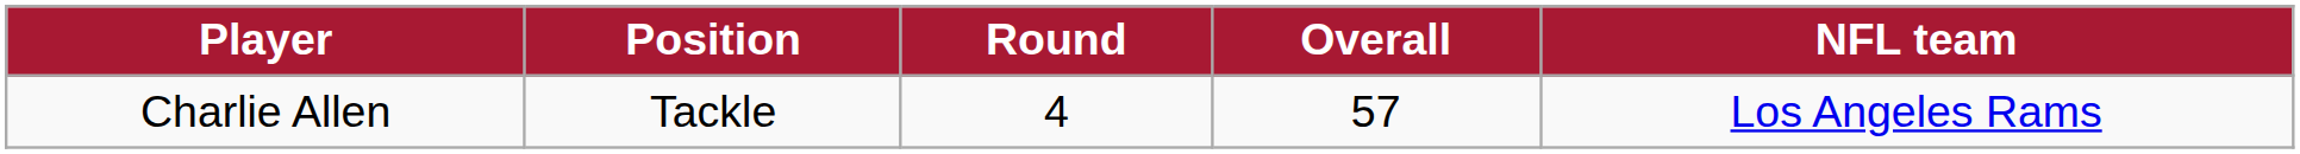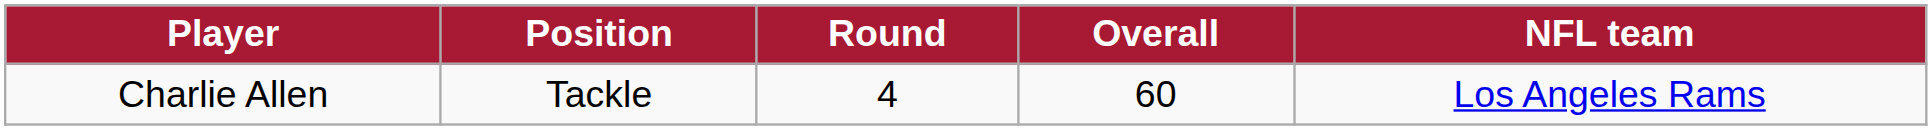 <table class="wikitable" width="65%">
 <tr align="center" style="background:#A81933;color:#FFFFFF;">
 <td><strong>Player</strong></td>
 <td><strong>Position</strong></td>
 <td><strong>Round</strong></td>
 <td><strong>Overall</strong></td>
 <td><strong>NFL team</strong></td>
 </tr>
 <tr align="center" bgcolor="">
 <td>Charlie Allen</td>
 <td>Tackle</td>
 <td>4</td>
-<td>57</td>
+<td>60</td>
 <td><a href='#'>Los Angeles Rams</a></td>
 </tr>
 </table>
